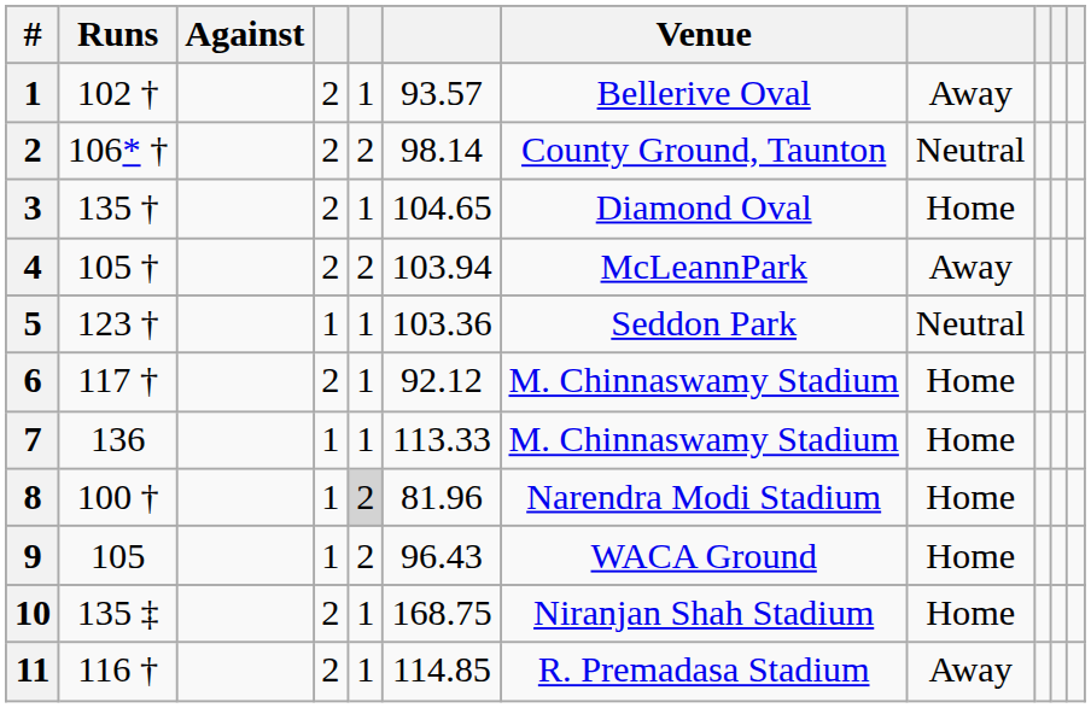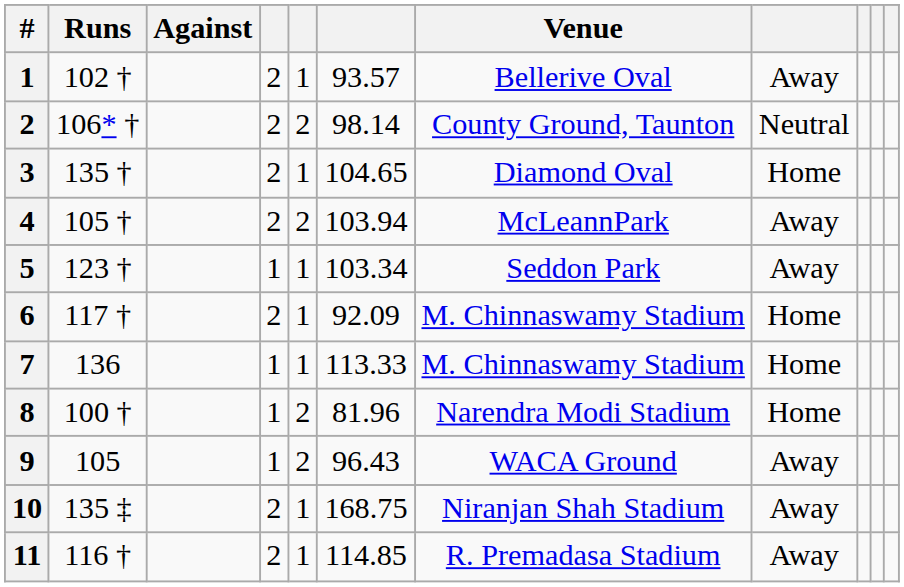 <table class="wikitable sortable"  style="text-align:center">
 <tr>
 <th>#</th>
 <th>Runs</th>
 <th>Against</th>
 <th><a href='#'></a></th>
 <th><a href='#'></a></th>
 <th><a href='#'></a></th>
 <th>Venue</th>
 <th></th>
 <th></th>
 <th></th>
 <th class="unsortable" scope="col"></th>
 </tr>
 <tr>
 <th>1</th>
 <td>102 †</td>
 <td></td>
 <td>2</td>
 <td>1</td>
 <td>93.57</td>
 <td><a href='#'>Bellerive Oval</a></td>
 <td>Away</td>
 <td></td>
 <td></td>
 <td></td>
 </tr>
 <tr>
 <th>2</th>
 <td>106<a href='#'>*</a> †</td>
 <td></td>
 <td>2</td>
 <td>2</td>
 <td>98.14</td>
 <td><a href='#'>County Ground, Taunton</a></td>
 <td>Neutral</td>
 <td></td>
 <td></td>
 <td></td>
 </tr>
 <tr>
 <th>3</th>
 <td>135 †</td>
 <td></td>
 <td>2</td>
 <td>1</td>
 <td>104.65</td>
 <td><a href='#'>Diamond Oval</a></td>
 <td>Home</td>
 <td></td>
 <td></td>
 <td></td>
 </tr>
 <tr>
 <th>4</th>
 <td>105 †</td>
 <td></td>
 <td>2</td>
 <td>2</td>
 <td>103.94</td>
 <td><a href='#'>McLeannPark</a></td>
 <td>Away</td>
 <td></td>
 <td></td>
 <td></td>
 </tr>
 <tr>
 <th>5</th>
 <td>123 †</td>
 <td></td>
 <td>1</td>
 <td>1</td>
-<td>103.36</td>
+<td>103.34</td>
 <td><a href='#'>Seddon Park</a></td>
-<td>Neutral</td>
+<td>Away</td>
 <td></td>
 <td></td>
 <td></td>
 </tr>
 <tr>
 <th>6</th>
 <td>117 †</td>
 <td></td>
 <td>2</td>
 <td>1</td>
-<td>92.12</td>
+<td>92.09</td>
 <td><a href='#'>M. Chinnaswamy Stadium</a></td>
 <td>Home</td>
 <td></td>
 <td></td>
 <td></td>
 </tr>
 <tr>
 <th>7</th>
 <td>136</td>
 <td></td>
 <td>1</td>
 <td>1</td>
 <td>113.33</td>
 <td><a href='#'>M. Chinnaswamy Stadium</a></td>
 <td>Home</td>
 <td></td>
 <td></td>
 <td></td>
 </tr>
 <tr>
 <th>8</th>
 <td>100 †</td>
 <td></td>
 <td>1</td>
-<td style="background: lightgrey;">2</td>
+<td>2</td>
 <td>81.96</td>
 <td><a href='#'>Narendra Modi Stadium</a></td>
 <td>Home</td>
 <td></td>
 <td></td>
 <td></td>
 </tr>
 <tr>
 <th>9</th>
 <td>105</td>
 <td></td>
 <td>1</td>
 <td>2</td>
 <td>96.43</td>
 <td><a href='#'>WACA Ground</a></td>
-<td>Home</td>
+<td>Away</td>
 <td></td>
 <td></td>
 <td></td>
 </tr>
 <tr>
 <th>10</th>
 <td>135 ‡</td>
 <td></td>
 <td>2</td>
 <td>1</td>
 <td>168.75</td>
 <td><a href='#'>Niranjan Shah Stadium</a></td>
-<td>Home</td>
+<td>Away</td>
 <td></td>
 <td></td>
 <td></td>
 </tr>
 <tr>
 <th>11</th>
 <td>116 †</td>
 <td></td>
 <td>2</td>
 <td>1</td>
 <td>114.85</td>
 <td><a href='#'>R. Premadasa Stadium</a></td>
 <td>Away</td>
 <td></td>
 <td></td>
 <td></td>
 </tr>
 </table>
